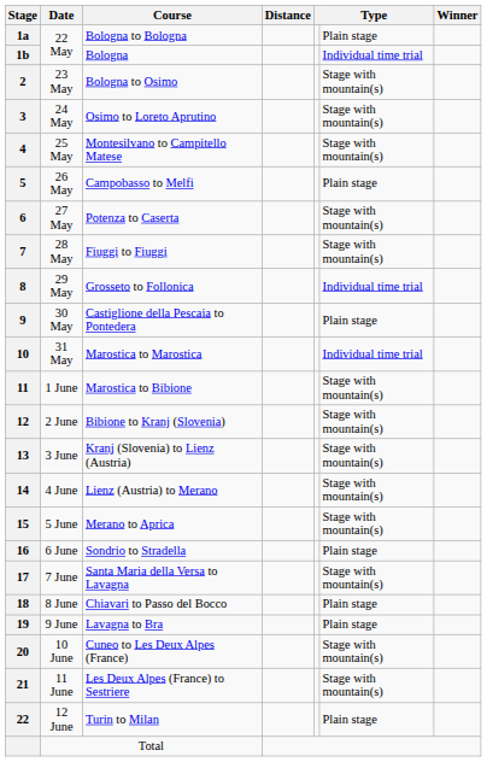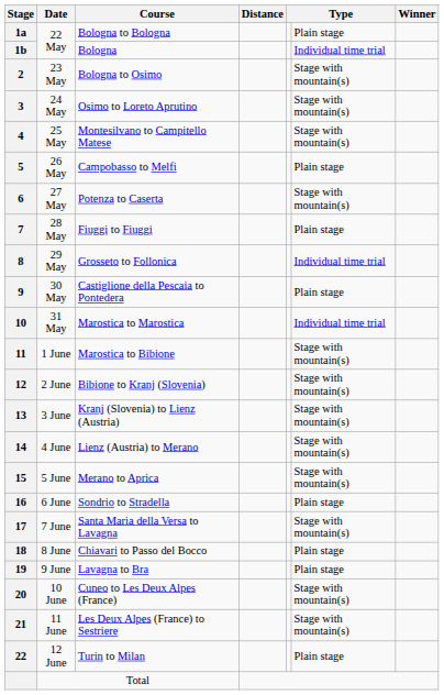 <table class="wikitable">
 <tr>
 <th>Stage</th>
 <th>Date</th>
 <th>Course</th>
 <th>Distance</th>
 <th colspan="2">Type</th>
 <th>Winner</th>
 </tr>
 <tr>
 <th style="text-align:center">1a</th>
 <td style="text-align:center;" rowspan="2">22 May</td>
 <td><a href='#'>Bologna</a> to <a href='#'>Bologna</a></td>
 <td style="text-align:center;"></td>
 <td style="text-align:center;"></td>
 <td>Plain stage</td>
 <td></td>
 </tr>
 <tr>
 <th style="text-align:center">1b</th>
 <td><a href='#'>Bologna</a></td>
 <td style="text-align:center;"></td>
 <td style="text-align:center;"></td>
 <td><a href='#'>Individual time trial</a></td>
 <td></td>
 </tr>
 <tr>
 <th style="text-align:center">2</th>
 <td style="text-align:center;">23 May</td>
 <td><a href='#'>Bologna</a> to <a href='#'>Osimo</a></td>
 <td style="text-align:center;"></td>
 <td style="text-align:center;"></td>
 <td>Stage with mountain(s)</td>
 <td></td>
 </tr>
 <tr>
 <th style="text-align:center">3</th>
 <td style="text-align:center;">24 May</td>
 <td><a href='#'>Osimo</a> to <a href='#'>Loreto Aprutino</a></td>
 <td style="text-align:center;"></td>
 <td style="text-align:center;"></td>
 <td>Stage with mountain(s)</td>
 <td></td>
 </tr>
 <tr>
 <th style="text-align:center">4</th>
 <td style="text-align:center;">25 May</td>
 <td><a href='#'>Montesilvano</a> to <a href='#'>Campitello Matese</a></td>
 <td style="text-align:center;"></td>
 <td style="text-align:center;"></td>
 <td>Stage with mountain(s)</td>
 <td></td>
 </tr>
 <tr>
 <th style="text-align:center">5</th>
 <td style="text-align:center;">26 May</td>
 <td><a href='#'>Campobasso</a> to <a href='#'>Melfi</a></td>
 <td style="text-align:center;"></td>
 <td style="text-align:center;"></td>
 <td>Plain stage</td>
 <td></td>
 </tr>
 <tr>
 <th style="text-align:center">6</th>
 <td style="text-align:center;">27 May</td>
 <td><a href='#'>Potenza</a> to <a href='#'>Caserta</a></td>
 <td style="text-align:center;"></td>
 <td style="text-align:center;"></td>
 <td>Stage with mountain(s)</td>
 <td></td>
 </tr>
 <tr>
 <th style="text-align:center">7</th>
 <td style="text-align:center;">28 May</td>
 <td><a href='#'>Fiuggi</a> to <a href='#'>Fiuggi</a></td>
 <td style="text-align:center;"></td>
 <td style="text-align:center;"></td>
-<td>Stage with mountain(s)</td>
+<td>Plain stage</td>
 <td></td>
 </tr>
 <tr>
 <th style="text-align:center">8</th>
 <td style="text-align:center;">29 May</td>
 <td><a href='#'>Grosseto</a> to <a href='#'>Follonica</a></td>
 <td style="text-align:center;"></td>
 <td style="text-align:center;"></td>
 <td><a href='#'>Individual time trial</a></td>
 <td></td>
 </tr>
 <tr>
 <th style="text-align:center">9</th>
 <td style="text-align:center;">30 May</td>
 <td><a href='#'>Castiglione della Pescaia</a> to <a href='#'>Pontedera</a></td>
 <td style="text-align:center;"></td>
 <td style="text-align:center;"></td>
 <td>Plain stage</td>
 <td></td>
 </tr>
 <tr>
 <th style="text-align:center">10</th>
 <td style="text-align:center;">31 May</td>
 <td><a href='#'>Marostica</a> to <a href='#'>Marostica</a></td>
 <td style="text-align:center;"></td>
 <td style="text-align:center;"></td>
 <td><a href='#'>Individual time trial</a></td>
 <td></td>
 </tr>
 <tr>
 <th style="text-align:center">11</th>
 <td style="text-align:center;">1 June</td>
 <td><a href='#'>Marostica</a> to <a href='#'>Bibione</a></td>
 <td style="text-align:center;"></td>
 <td style="text-align:center;"></td>
 <td>Stage with mountain(s)</td>
 <td></td>
 </tr>
 <tr>
 <th style="text-align:center">12</th>
 <td style="text-align:center;">2 June</td>
 <td><a href='#'>Bibione</a> to <a href='#'>Kranj</a> (<a href='#'>Slovenia</a>)</td>
 <td style="text-align:center;"></td>
 <td style="text-align:center;"></td>
 <td>Stage with mountain(s)</td>
 <td></td>
 </tr>
 <tr>
 <th style="text-align:center">13</th>
 <td style="text-align:center;">3 June</td>
 <td><a href='#'>Kranj</a> (Slovenia) to <a href='#'>Lienz</a> (Austria)</td>
 <td style="text-align:center;"></td>
 <td style="text-align:center;"></td>
 <td>Stage with mountain(s)</td>
 <td></td>
 </tr>
 <tr>
 <th style="text-align:center">14</th>
 <td style="text-align:center;">4 June</td>
 <td><a href='#'>Lienz</a> (Austria) to <a href='#'>Merano</a></td>
 <td style="text-align:center;"></td>
 <td style="text-align:center;"></td>
 <td>Stage with mountain(s)</td>
 <td></td>
 </tr>
 <tr>
 <th style="text-align:center">15</th>
 <td style="text-align:center;">5 June</td>
 <td><a href='#'>Merano</a> to <a href='#'>Aprica</a></td>
 <td style="text-align:center;"></td>
 <td style="text-align:center;"></td>
 <td>Stage with mountain(s)</td>
 <td></td>
 </tr>
 <tr>
 <th style="text-align:center">16</th>
 <td style="text-align:center;">6 June</td>
 <td><a href='#'>Sondrio</a> to <a href='#'>Stradella</a></td>
 <td style="text-align:center;"></td>
 <td style="text-align:center;"></td>
 <td>Plain stage</td>
 <td></td>
 </tr>
 <tr>
 <th style="text-align:center">17</th>
 <td style="text-align:center;">7 June</td>
 <td><a href='#'>Santa Maria della Versa</a> to <a href='#'>Lavagna</a></td>
 <td style="text-align:center;"></td>
 <td style="text-align:center;"></td>
 <td>Stage with mountain(s)</td>
 <td></td>
 </tr>
 <tr>
 <th style="text-align:center">18</th>
 <td style="text-align:center;">8 June</td>
 <td><a href='#'>Chiavari</a> to Passo del Bocco</td>
 <td style="text-align:center;"></td>
 <td style="text-align:center;"></td>
 <td>Plain stage</td>
 <td></td>
 </tr>
 <tr>
 <th style="text-align:center">19</th>
 <td style="text-align:center;">9 June</td>
 <td><a href='#'>Lavagna</a> to <a href='#'>Bra</a></td>
 <td style="text-align:center;"></td>
 <td style="text-align:center;"></td>
 <td>Plain stage</td>
 <td></td>
 </tr>
 <tr>
 <th style="text-align:center">20</th>
 <td style="text-align:center;">10 June</td>
 <td><a href='#'>Cuneo</a> to <a href='#'>Les Deux Alpes</a> (France)</td>
 <td style="text-align:center;"></td>
 <td style="text-align:center;"></td>
 <td>Stage with mountain(s)</td>
 <td></td>
 </tr>
 <tr>
 <th style="text-align:center">21</th>
 <td style="text-align:center;">11 June</td>
 <td><a href='#'>Les Deux Alpes</a> (France) to <a href='#'>Sestriere</a></td>
 <td style="text-align:center;"></td>
 <td style="text-align:center;"></td>
 <td>Stage with mountain(s)</td>
 <td></td>
 </tr>
 <tr>
 <th style="text-align:center">22</th>
 <td style="text-align:center;">12 June</td>
 <td><a href='#'>Turin</a> to <a href='#'>Milan</a></td>
 <td style="text-align:center;"></td>
 <td style="text-align:center;"></td>
 <td>Plain stage</td>
 <td></td>
 </tr>
 <tr>
 <th></th>
 <td colspan="2" style="text-align:center;">Total</td>
 <td colspan="5" style="text-align:center;"></td>
 </tr>
 </table>
